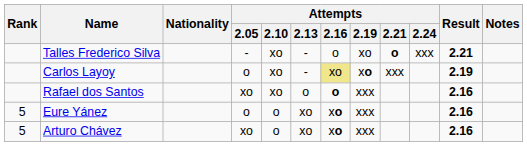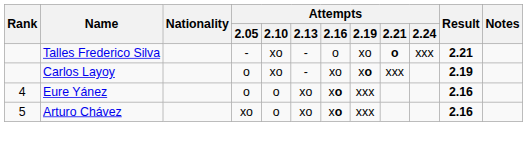 <table class="wikitable sortable" style="text-align:center">
 <tr>
 <th rowspan=2>Rank</th>
 <th rowspan=2>Name</th>
 <th rowspan=2>Nationality</th>
 <th colspan=7>Attempts</th>
 <th rowspan=2>Result</th>
 <th rowspan=2>Notes</th>
 </tr>
 <tr>
 <th>2.05</th>
 <th>2.10</th>
 <th>2.13</th>
 <th>2.16</th>
 <th>2.19</th>
 <th>2.21</th>
 <th>2.24</th>
 </tr>
 <tr>
 <td align=center></td>
 <td align=left><a href='#'>Talles Frederico Silva</a></td>
 <td align=left></td>
 <td>-</td>
 <td>xo</td>
 <td>-</td>
 <td>o</td>
 <td>xo</td>
 <td><strong>o</strong></td>
 <td>xxx</td>
 <td><strong>2.21</strong></td>
 <td></td>
 </tr>
 <tr>
 <td align=center></td>
 <td align=left><a href='#'>Carlos Layoy</a></td>
 <td align=left></td>
 <td>o</td>
 <td>xo</td>
 <td>-</td>
-<td style="background: khaki;">xo</td>
+<td>xo</td>
 <td>x<strong>o</strong></td>
 <td>xxx</td>
 <td></td>
 <td><strong>2.19</strong></td>
 <td></td>
 </tr>
 <tr>
-<td align=center></td>
-<td align=left><a href='#'>Rafael dos Santos</a></td>
-<td align=left></td>
-<td>xo</td>
-<td>xo</td>
-<td>o</td>
-<td><strong>o</strong></td>
-<td>xxx</td>
-<td></td>
-<td></td>
-<td><strong>2.16</strong></td>
-<td></td>
-</tr>
-<tr>
-<td align=center>5</td>
+<td align=center>4</td>
 <td align=left><a href='#'>Eure Yánez</a></td>
 <td align=left></td>
 <td>o</td>
 <td>o</td>
 <td>xo</td>
 <td>x<strong>o</strong></td>
 <td>xxx</td>
 <td></td>
 <td></td>
 <td><strong>2.16</strong></td>
 <td></td>
 </tr>
 <tr>
 <td align=center>5</td>
 <td align=left><a href='#'>Arturo Chávez</a></td>
 <td align=left></td>
 <td>xo</td>
 <td>o</td>
 <td>xo</td>
 <td>x<strong>o</strong></td>
 <td>xxx</td>
 <td></td>
 <td></td>
 <td><strong>2.16</strong></td>
 <td></td>
 </tr>
 </table>
